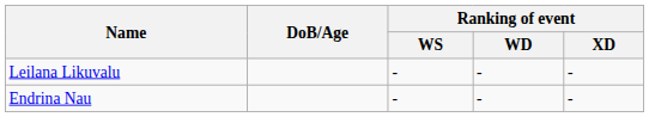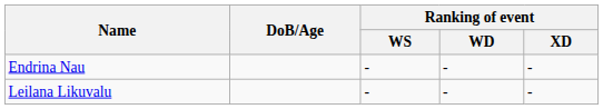 <table class="wikitable" style="width:600px; font-size:95%;">
 <tr>
 <th rowspan="2" align="left">Name</th>
 <th rowspan="2" align="left">DoB/Age</th>
 <th colspan="3" align="center">Ranking of event</th>
 </tr>
 <tr>
 <th align="center">WS</th>
 <th>WD</th>
 <th align="center">XD</th>
 </tr>
 <tr>
+<td><a href='#'>Endrina Nau</a></td>
+<td></td>
+<td>-</td>
+<td>-</td>
+<td>-</td>
+</tr>
+<tr>
 <td><a href='#'>Leilana Likuvalu</a></td>
 <td></td>
 <td>-</td>
 <td>-</td>
 <td>-</td>
 </tr>
-<tr>
-<td><a href='#'>Endrina Nau</a></td>
-<td></td>
-<td>-</td>
-<td>-</td>
-<td>-</td>
-</tr>
 </table>
